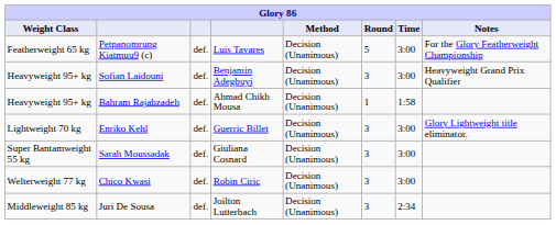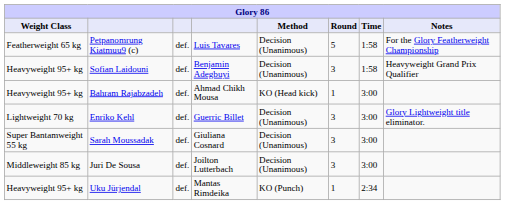 <table class="wikitable" style="font-size: 70%;">
 <tr>
 <th colspan="8" style="background-color: #ccf; color: #000080; text-align: center;"><strong>Glory 86</strong></th>
 </tr>
 <tr>
 <th colspan="1" style="background-color: #E6E8FA; color: #000000; text-align: center;">Weight Class</th>
 <th colspan="1" style="background-color: #E6E8FA; color: #000000; text-align: center;"></th>
 <th colspan="1" style="background-color: #E6E8FA; color: #000000; text-align: center;"></th>
 <th colspan="1" style="background-color: #E6E8FA; color: #000000; text-align: center;"></th>
 <th colspan="1" style="background-color: #E6E8FA; color: #000000; text-align: center;">Method</th>
 <th colspan="1" style="background-color: #E6E8FA; color: #000000; text-align: center;">Round</th>
 <th colspan="1" style="background-color: #E6E8FA; color: #000000; text-align: center;">Time</th>
 <th colspan="1" style="background-color: #E6E8FA; color: #000000; text-align: center;">Notes</th>
 </tr>
 <tr>
 <td>Featherweight 65 kg</td>
 <td> <a href='#'>Petpanomrung Kiatmuu9</a> (c)</td>
 <td align=center>def.</td>
 <td> <a href='#'>Luis Tavares</a></td>
 <td>Decision (Unanimous)</td>
 <td>5</td>
-<td>3:00</td>
+<td>1:58</td>
 <td>For the <a href='#'>Glory Featherweight Championship</a></td>
 </tr>
 <tr>
 <td>Heavyweight 95+ kg</td>
 <td> <a href='#'>Sofian Laidouni</a></td>
 <td align=center>def.</td>
 <td> <a href='#'>Benjamin Adegbuyi</a></td>
 <td>Decision (Unanimous)</td>
 <td>3</td>
-<td>3:00</td>
+<td>1:58</td>
 <td>Heavyweight Grand Prix Qualifier</td>
 </tr>
 <tr>
 <td>Heavyweight 95+ kg</td>
 <td> <a href='#'>Bahram Rajabzadeh</a></td>
 <td align=center>def.</td>
 <td> Ahmad Chikh Mousa</td>
-<td>Decision (Unanimous)</td>
+<td>KO (Head kick)</td>
 <td>1</td>
-<td>1:58</td>
+<td>3:00</td>
 <td></td>
 </tr>
 <tr>
 <td>Lightweight 70 kg</td>
 <td> <a href='#'>Enriko Kehl</a></td>
 <td align=center>def.</td>
 <td> <a href='#'>Guerric Billet</a></td>
 <td>Decision (Unanimous)</td>
 <td>3</td>
 <td>3:00</td>
 <td><a href='#'>Glory Lightweight title</a> eliminator.</td>
 </tr>
 <tr>
 <td>Super Bantamweight 55 kg</td>
 <td> <a href='#'>Sarah Moussadak</a></td>
 <td align=center>def.</td>
 <td> Giuliana Cosnard</td>
 <td>Decision (Unanimous)</td>
 <td>3</td>
 <td>3:00</td>
 <td></td>
 </tr>
 <tr>
-<td>Welterweight 77 kg</td>
-<td> <a href='#'>Chico Kwasi</a></td>
+<td>Middleweight 85 kg</td>
+<td> Juri De Sousa</td>
 <td align=center>def.</td>
-<td> <a href='#'>Robin Ciric</a></td>
+<td> Joilton Lutterbach</td>
 <td>Decision (Unanimous)</td>
 <td>3</td>
 <td>3:00</td>
 <td></td>
 </tr>
 <tr>
-<td>Middleweight 85 kg</td>
-<td> Juri De Sousa</td>
+<td>Heavyweight 95+ kg</td>
+<td> <a href='#'>Uku Jürjendal</a></td>
 <td align=center>def.</td>
-<td> Joilton Lutterbach</td>
-<td>Decision (Unanimous)</td>
-<td>3</td>
+<td> Mantas Rimdeika</td>
+<td>KO (Punch)</td>
+<td>1</td>
 <td>2:34</td>
 <td></td>
 </tr>
 </table>
